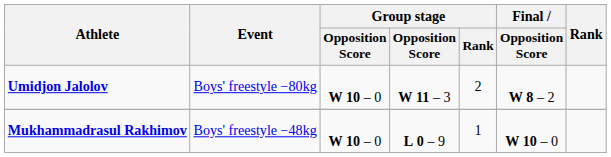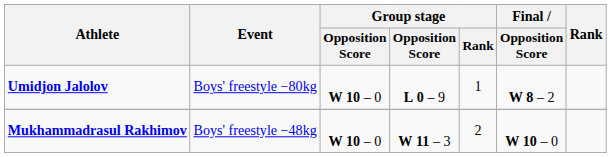 <table class="wikitable" style="font-size:90%">
 <tr>
 <th rowspan=2>Athlete</th>
 <th rowspan=2>Event</th>
 <th colspan=3>Group stage</th>
 <th>Final / </th>
 <th rowspan=2>Rank</th>
 </tr>
 <tr style="font-size:95%">
 <th>Opposition<br>Score</th>
 <th>Opposition<br>Score</th>
 <th>Rank</th>
 <th>Opposition<br>Score</th>
 </tr>
 <tr align=center>
 <td align=left><strong><a href='#'>Umidjon Jalolov</a></strong></td>
 <td align=left><a href='#'>Boys' freestyle −80kg</a></td>
 <td><br><strong>W</strong> <strong>10</strong> – 0 <sup></sup></td>
-<td><br><strong>W</strong> <strong>11</strong> – 3 <sup></sup></td>
-<td>2 </td>
+<td><br><strong>L</strong> <strong>0</strong> – 9 <sup></sup></td>
+<td>1 </td>
 <td><br><strong>W</strong> <strong>8</strong> – 2 <sup></sup></td>
 <td></td>
 </tr>
 <tr>
 </tr>
 <tr align=center>
 <td align=left><strong><a href='#'>Mukhammadrasul Rakhimov</a></strong></td>
 <td align=left><a href='#'>Boys' freestyle −48kg</a></td>
 <td><br><strong>W</strong> <strong>10</strong> – 0 <sup></sup></td>
-<td><br><strong>L</strong> <strong>0</strong> – 9 <sup></sup></td>
-<td>1 </td>
+<td><br><strong>W</strong> <strong>11</strong> – 3 <sup></sup></td>
+<td>2 </td>
 <td><br><strong>W</strong> <strong>10</strong> – 0 <sup></sup></td>
 <td></td>
 </tr>
 </table>
